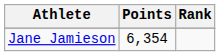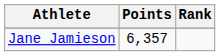 <table class="wikitable" style="font-size:90%">
 <tr>
 <th colspan=1>Athlete</th>
 <th colspan=1>Points</th>
 <th colspan=1>Rank</th>
 </tr>
 <tr style="font-size:95%">
 </tr>
 <tr align=center>
 <td><a href='#'>Jane Jamieson</a></td>
-<td>6,354</td>
+<td>6,357</td>
 <td></td>
 </tr>
 </table>
